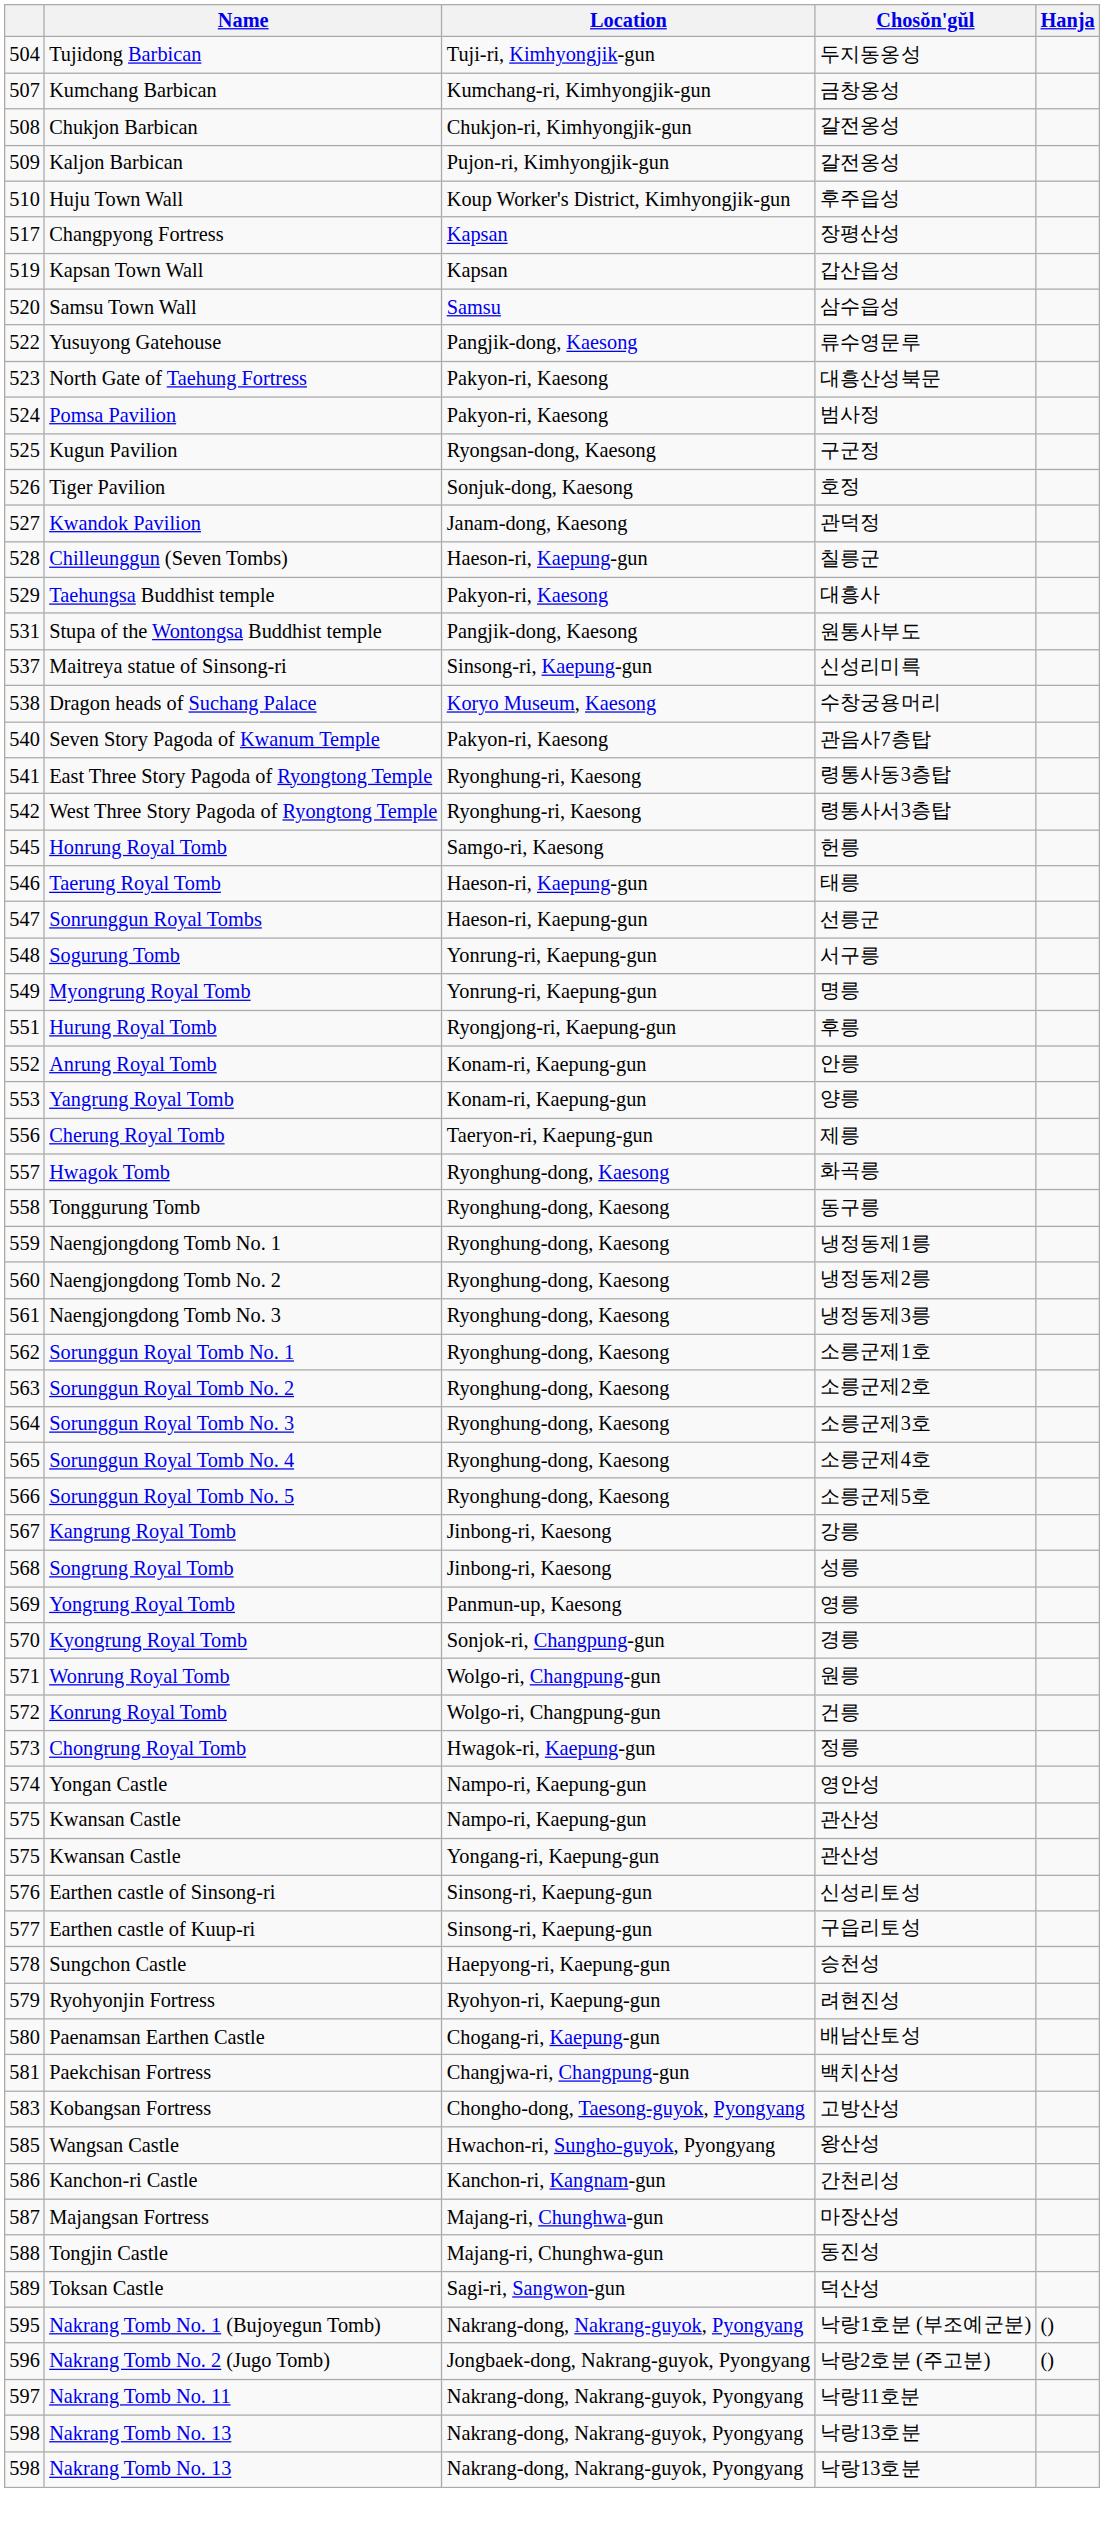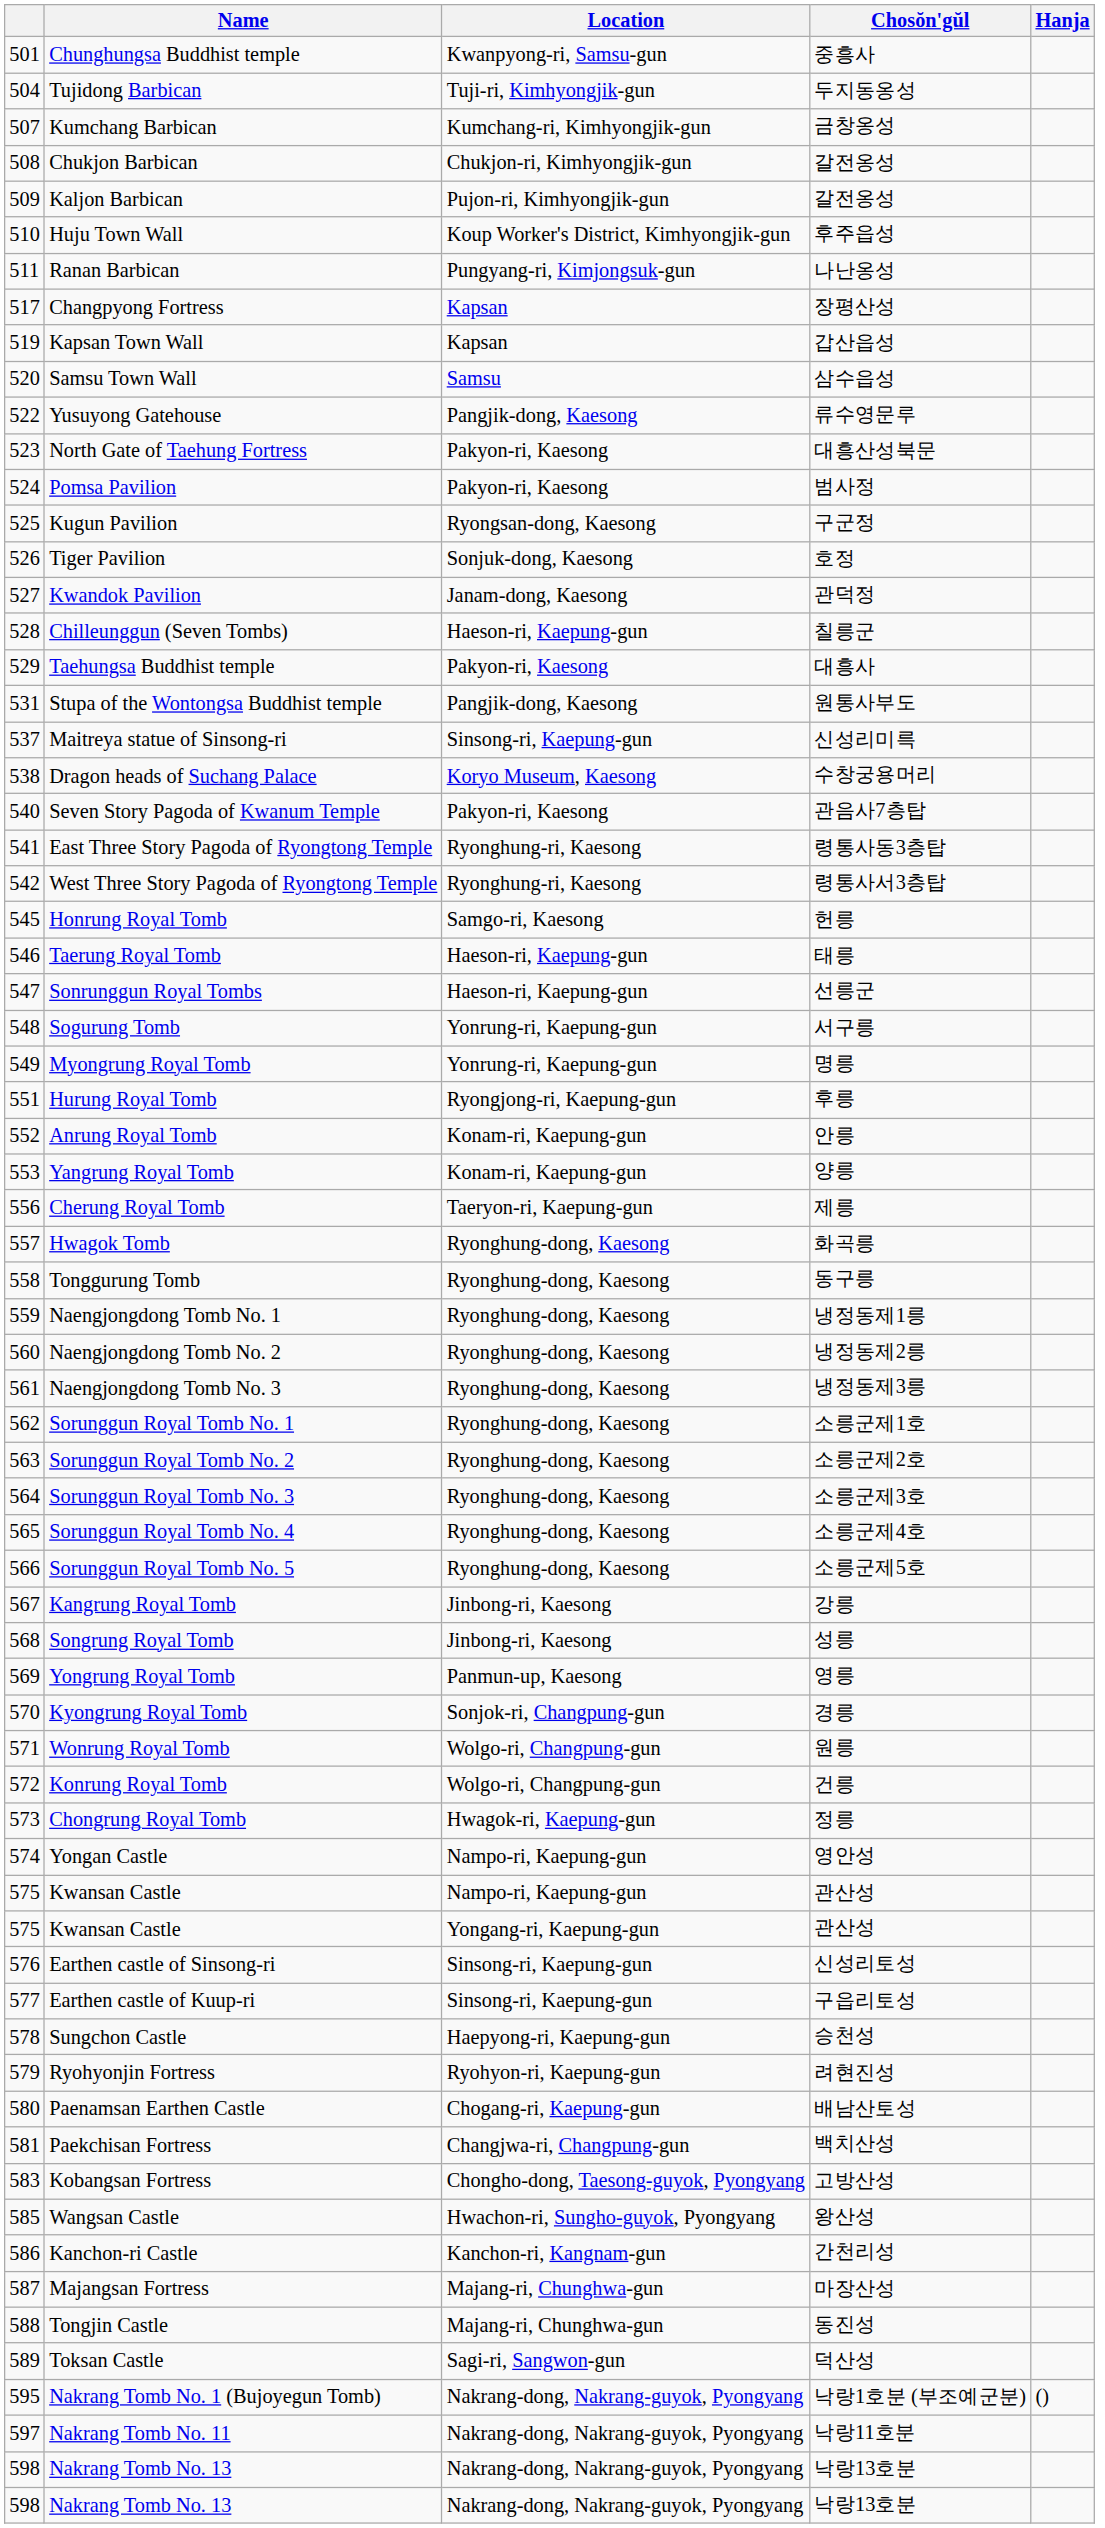 <table class="wikitable">
 <tr>
 <th></th>
 <th><a href='#'>Name</a></th>
 <th><a href='#'>Location</a></th>
 <th><a href='#'>Chosŏn'gŭl</a></th>
 <th><a href='#'>Hanja</a></th>
+</tr>
+<tr>
+<td>501</td>
+<td><a href='#'>Chunghungsa</a> Buddhist temple</td>
+<td>Kwanpyong-ri, <a href='#'>Samsu</a>-gun</td>
+<td>중흥사</td>
+<td></td>
 </tr>
 <tr>
 <td>504</td>
 <td>Tujidong <a href='#'>Barbican</a></td>
 <td>Tuji-ri, <a href='#'>Kimhyongjik</a>-gun</td>
 <td>두지동옹성</td>
 <td></td>
 </tr>
 <tr>
 <td>507</td>
 <td>Kumchang Barbican</td>
 <td>Kumchang-ri, Kimhyongjik-gun</td>
 <td>금창옹성</td>
 <td></td>
 </tr>
 <tr>
 <td>508</td>
 <td>Chukjon Barbican</td>
 <td>Chukjon-ri, Kimhyongjik-gun</td>
 <td>갈전옹성</td>
 <td></td>
 </tr>
 <tr>
 <td>509</td>
 <td>Kaljon Barbican</td>
 <td>Pujon-ri, Kimhyongjik-gun</td>
 <td>갈전옹성</td>
 <td></td>
 </tr>
 <tr>
 <td>510</td>
 <td>Huju Town Wall</td>
 <td>Koup Worker's District, Kimhyongjik-gun</td>
 <td>후주읍성</td>
+<td></td>
+</tr>
+<tr>
+<td>511</td>
+<td>Ranan Barbican</td>
+<td>Pungyang-ri, <a href='#'>Kimjongsuk</a>-gun</td>
+<td>나난옹성</td>
 <td></td>
 </tr>
 <tr>
 <td>517</td>
 <td>Changpyong Fortress</td>
 <td><a href='#'>Kapsan</a></td>
 <td>장평산성</td>
 <td></td>
 </tr>
 <tr>
 <td>519</td>
 <td>Kapsan Town Wall</td>
 <td>Kapsan</td>
 <td>갑산읍성</td>
 <td></td>
 </tr>
 <tr>
 <td>520</td>
 <td>Samsu Town Wall</td>
 <td><a href='#'>Samsu</a></td>
 <td>삼수읍성</td>
 <td></td>
 </tr>
 <tr>
 <td>522</td>
 <td>Yusuyong Gatehouse</td>
 <td>Pangjik-dong, <a href='#'>Kaesong</a></td>
 <td>류수영문루</td>
 <td></td>
 </tr>
 <tr>
 <td>523</td>
 <td>North Gate of <a href='#'>Taehung Fortress</a></td>
 <td>Pakyon-ri, Kaesong</td>
 <td>대흥산성북문</td>
 <td></td>
 </tr>
 <tr>
 <td>524</td>
 <td><a href='#'>Pomsa Pavilion</a></td>
 <td>Pakyon-ri, Kaesong</td>
 <td>범사정</td>
 <td></td>
 </tr>
 <tr>
 <td>525</td>
 <td>Kugun Pavilion</td>
 <td>Ryongsan-dong, Kaesong</td>
 <td>구군정</td>
 <td></td>
 </tr>
 <tr>
 <td>526</td>
 <td>Tiger Pavilion</td>
 <td>Sonjuk-dong, Kaesong</td>
 <td>호정</td>
 <td></td>
 </tr>
 <tr>
 <td>527</td>
 <td><a href='#'>Kwandok Pavilion</a></td>
 <td>Janam-dong, Kaesong</td>
 <td>관덕정</td>
 <td></td>
 </tr>
 <tr>
 <td>528</td>
 <td><a href='#'>Chilleunggun</a> (Seven Tombs)</td>
 <td>Haeson-ri, <a href='#'>Kaepung</a>-gun</td>
 <td>칠릉군</td>
 <td></td>
 </tr>
 <tr>
 <td>529</td>
 <td><a href='#'>Taehungsa</a> Buddhist temple</td>
 <td>Pakyon-ri, <a href='#'>Kaesong</a></td>
 <td>대흥사</td>
 <td></td>
 </tr>
 <tr>
 <td>531</td>
 <td>Stupa of the <a href='#'>Wontongsa</a> Buddhist temple</td>
 <td>Pangjik-dong, Kaesong</td>
 <td>원통사부도</td>
 <td></td>
 </tr>
 <tr>
 <td>537</td>
 <td>Maitreya statue of Sinsong-ri</td>
 <td>Sinsong-ri, <a href='#'>Kaepung</a>-gun</td>
 <td>신성리미륵</td>
 <td></td>
 </tr>
 <tr>
 <td>538</td>
 <td>Dragon heads of <a href='#'>Suchang Palace</a></td>
 <td><a href='#'>Koryo Museum</a>, <a href='#'>Kaesong</a></td>
 <td>수창궁용머리</td>
 <td></td>
 </tr>
 <tr>
 <td>540</td>
 <td>Seven Story Pagoda of <a href='#'>Kwanum Temple</a></td>
 <td>Pakyon-ri, Kaesong</td>
 <td>관음사7층탑</td>
 <td></td>
 </tr>
 <tr>
 <td>541</td>
 <td>East Three Story Pagoda of <a href='#'>Ryongtong Temple</a></td>
 <td>Ryonghung-ri, Kaesong</td>
 <td>령통사동3층탑</td>
 <td></td>
 </tr>
 <tr>
 <td>542</td>
 <td>West Three Story Pagoda of <a href='#'>Ryongtong Temple</a></td>
 <td>Ryonghung-ri, Kaesong</td>
 <td>령통사서3층탑</td>
 <td></td>
 </tr>
 <tr>
 <td>545</td>
 <td><a href='#'>Honrung Royal Tomb</a></td>
 <td>Samgo-ri, Kaesong</td>
 <td>헌릉</td>
 <td></td>
 </tr>
 <tr>
 <td>546</td>
 <td><a href='#'>Taerung Royal Tomb</a></td>
 <td>Haeson-ri, <a href='#'>Kaepung</a>-gun</td>
 <td>태릉</td>
 <td></td>
 </tr>
 <tr>
 <td>547</td>
 <td><a href='#'>Sonrunggun Royal Tombs</a></td>
 <td>Haeson-ri, Kaepung-gun</td>
 <td>선릉군</td>
 <td></td>
 </tr>
 <tr>
 <td>548</td>
 <td><a href='#'>Sogurung Tomb</a></td>
 <td>Yonrung-ri, Kaepung-gun</td>
 <td>서구릉</td>
 <td></td>
 </tr>
 <tr>
 <td>549</td>
 <td><a href='#'>Myongrung Royal Tomb</a></td>
 <td>Yonrung-ri, Kaepung-gun</td>
 <td>명릉</td>
 <td></td>
 </tr>
 <tr>
 <td>551</td>
 <td><a href='#'>Hurung Royal Tomb</a></td>
 <td>Ryongjong-ri, Kaepung-gun</td>
 <td>후릉</td>
 <td></td>
 </tr>
 <tr>
 <td>552</td>
 <td><a href='#'>Anrung Royal Tomb</a></td>
 <td>Konam-ri, Kaepung-gun</td>
 <td>안릉</td>
 <td></td>
 </tr>
 <tr>
 <td>553</td>
 <td><a href='#'>Yangrung Royal Tomb</a></td>
 <td>Konam-ri, Kaepung-gun</td>
 <td>양릉</td>
 <td></td>
 </tr>
 <tr>
 <td>556</td>
 <td><a href='#'>Cherung Royal Tomb</a></td>
 <td>Taeryon-ri, Kaepung-gun</td>
 <td>제릉</td>
 <td></td>
 </tr>
 <tr>
 <td>557</td>
 <td><a href='#'>Hwagok Tomb</a></td>
 <td>Ryonghung-dong, <a href='#'>Kaesong</a></td>
 <td>화곡릉</td>
 <td></td>
 </tr>
 <tr>
 <td>558</td>
 <td>Tonggurung Tomb</td>
 <td>Ryonghung-dong, Kaesong</td>
 <td>동구릉</td>
 <td></td>
 </tr>
 <tr>
 <td>559</td>
 <td>Naengjongdong Tomb No. 1</td>
 <td>Ryonghung-dong, Kaesong</td>
 <td>냉정동제1릉</td>
 <td></td>
 </tr>
 <tr>
 <td>560</td>
 <td>Naengjongdong Tomb No. 2</td>
 <td>Ryonghung-dong, Kaesong</td>
 <td>냉정동제2릉</td>
 <td></td>
 </tr>
 <tr>
 <td>561</td>
 <td>Naengjongdong Tomb No. 3</td>
 <td>Ryonghung-dong, Kaesong</td>
 <td>냉정동제3릉</td>
 <td></td>
 </tr>
 <tr>
 <td>562</td>
 <td><a href='#'>Sorunggun Royal Tomb No. 1</a></td>
 <td>Ryonghung-dong, Kaesong</td>
 <td>소릉군제1호</td>
 <td></td>
 </tr>
 <tr>
 <td>563</td>
 <td><a href='#'>Sorunggun Royal Tomb No. 2</a></td>
 <td>Ryonghung-dong, Kaesong</td>
 <td>소릉군제2호</td>
 <td></td>
 </tr>
 <tr>
 <td>564</td>
 <td><a href='#'>Sorunggun Royal Tomb No. 3</a></td>
 <td>Ryonghung-dong, Kaesong</td>
 <td>소릉군제3호</td>
 <td></td>
 </tr>
 <tr>
 <td>565</td>
 <td><a href='#'>Sorunggun Royal Tomb No. 4</a></td>
 <td>Ryonghung-dong, Kaesong</td>
 <td>소릉군제4호</td>
 <td></td>
 </tr>
 <tr>
 <td>566</td>
 <td><a href='#'>Sorunggun Royal Tomb No. 5</a></td>
 <td>Ryonghung-dong, Kaesong</td>
 <td>소릉군제5호</td>
 <td></td>
 </tr>
 <tr>
 <td>567</td>
 <td><a href='#'>Kangrung Royal Tomb</a></td>
 <td>Jinbong-ri, Kaesong</td>
 <td>강릉</td>
 <td></td>
 </tr>
 <tr>
 <td>568</td>
 <td><a href='#'>Songrung Royal Tomb</a></td>
 <td>Jinbong-ri, Kaesong</td>
 <td>성릉</td>
 <td></td>
 </tr>
 <tr>
 <td>569</td>
 <td><a href='#'>Yongrung Royal Tomb</a></td>
 <td>Panmun-up, Kaesong</td>
 <td>영릉</td>
 <td></td>
 </tr>
 <tr>
 <td>570</td>
 <td><a href='#'>Kyongrung Royal Tomb</a></td>
 <td>Sonjok-ri, <a href='#'>Changpung</a>-gun</td>
 <td>경릉</td>
 <td></td>
 </tr>
 <tr>
 <td>571</td>
 <td><a href='#'>Wonrung Royal Tomb</a></td>
 <td>Wolgo-ri, <a href='#'>Changpung</a>-gun</td>
 <td>원릉</td>
 <td></td>
 </tr>
 <tr>
 <td>572</td>
 <td><a href='#'>Konrung Royal Tomb</a></td>
 <td>Wolgo-ri, Changpung-gun</td>
 <td>건릉</td>
 <td></td>
 </tr>
 <tr>
 <td>573</td>
 <td><a href='#'>Chongrung Royal Tomb</a></td>
 <td>Hwagok-ri, <a href='#'>Kaepung</a>-gun</td>
 <td>정릉</td>
 <td></td>
 </tr>
 <tr>
 <td>574</td>
 <td>Yongan Castle</td>
 <td>Nampo-ri, Kaepung-gun</td>
 <td>영안성</td>
 <td></td>
 </tr>
 <tr>
 <td>575</td>
 <td>Kwansan Castle</td>
 <td>Nampo-ri, Kaepung-gun</td>
 <td>관산성</td>
 <td></td>
 </tr>
 <tr>
 <td>575</td>
 <td>Kwansan Castle</td>
 <td>Yongang-ri, Kaepung-gun</td>
 <td>관산성</td>
 <td></td>
 </tr>
 <tr>
 <td>576</td>
 <td>Earthen castle of Sinsong-ri</td>
 <td>Sinsong-ri, Kaepung-gun</td>
 <td>신성리토성</td>
 <td></td>
 </tr>
 <tr>
 <td>577</td>
 <td>Earthen castle of Kuup-ri</td>
 <td>Sinsong-ri, Kaepung-gun</td>
 <td>구읍리토성</td>
 <td></td>
 </tr>
 <tr>
 <td>578</td>
 <td>Sungchon Castle</td>
 <td>Haepyong-ri, Kaepung-gun</td>
 <td>승천성</td>
 <td></td>
 </tr>
 <tr>
 <td>579</td>
 <td>Ryohyonjin Fortress</td>
 <td>Ryohyon-ri, Kaepung-gun</td>
 <td>려현진성</td>
 <td></td>
 </tr>
 <tr>
 <td>580</td>
 <td>Paenamsan Earthen Castle</td>
 <td>Chogang-ri, <a href='#'>Kaepung</a>-gun</td>
 <td>배남산토성</td>
 <td></td>
 </tr>
 <tr>
 <td>581</td>
 <td>Paekchisan Fortress</td>
 <td>Changjwa-ri, <a href='#'>Changpung</a>-gun</td>
 <td>백치산성</td>
 <td></td>
 </tr>
 <tr>
 <td>583</td>
 <td>Kobangsan Fortress</td>
 <td>Chongho-dong, <a href='#'>Taesong-guyok</a>, <a href='#'>Pyongyang</a></td>
 <td>고방산성</td>
 <td></td>
 </tr>
 <tr>
 <td>585</td>
 <td>Wangsan Castle</td>
 <td>Hwachon-ri, <a href='#'>Sungho-guyok</a>, Pyongyang</td>
 <td>왕산성</td>
 <td></td>
 </tr>
 <tr>
 <td>586</td>
 <td>Kanchon-ri Castle</td>
 <td>Kanchon-ri, <a href='#'>Kangnam</a>-gun</td>
 <td>간천리성</td>
 <td></td>
 </tr>
 <tr>
 <td>587</td>
 <td>Majangsan Fortress</td>
 <td>Majang-ri, <a href='#'>Chunghwa</a>-gun</td>
 <td>마장산성</td>
 <td></td>
 </tr>
 <tr>
 <td>588</td>
 <td>Tongjin Castle</td>
 <td>Majang-ri, Chunghwa-gun</td>
 <td>동진성</td>
 <td></td>
 </tr>
 <tr>
 <td>589</td>
 <td>Toksan Castle</td>
 <td>Sagi-ri, <a href='#'>Sangwon</a>-gun</td>
 <td>덕산성</td>
 <td></td>
 </tr>
 <tr>
 <td>595</td>
 <td><a href='#'>Nakrang Tomb No. 1</a> (Bujoyegun Tomb)</td>
 <td>Nakrang-dong, <a href='#'>Nakrang-guyok</a>, <a href='#'>Pyongyang</a></td>
 <td>낙랑1호분 (부조예군분)</td>
 <td> ()</td>
 </tr>
 <tr>
-<td>596</td>
-<td><a href='#'>Nakrang Tomb No. 2</a> (Jugo Tomb)</td>
-<td>Jongbaek-dong, Nakrang-guyok, Pyongyang</td>
-<td>낙랑2호분 (주고분)</td>
-<td> ()</td>
-</tr>
-<tr>
 <td>597</td>
 <td><a href='#'>Nakrang Tomb No. 11</a></td>
 <td>Nakrang-dong, Nakrang-guyok, Pyongyang</td>
 <td>낙랑11호분</td>
 <td></td>
 </tr>
 <tr>
 <td>598</td>
 <td><a href='#'>Nakrang Tomb No. 13</a></td>
 <td>Nakrang-dong, Nakrang-guyok, Pyongyang</td>
 <td>낙랑13호분</td>
 <td></td>
 </tr>
 <tr>
 <td>598</td>
 <td><a href='#'>Nakrang Tomb No. 13</a></td>
 <td>Nakrang-dong, Nakrang-guyok, Pyongyang</td>
 <td>낙랑13호분</td>
 <td></td>
 </tr>
 </table>
